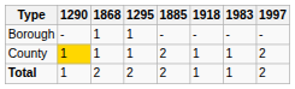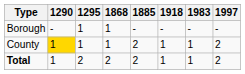 <table class="wikitable">
 <tr>
 <th>Type</th>
 <th>1290</th>
+<th>1295</th>
 <th>1868</th>
-<th>1295</th>
 <th>1885</th>
 <th>1918</th>
 <th>1983</th>
 <th>1997</th>
 </tr>
 <tr>
 <td>Borough</td>
 <td>-</td>
 <td>1</td>
 <td>1</td>
 <td>-</td>
 <td>-</td>
 <td>-</td>
 <td>-</td>
 </tr>
 <tr>
 <td>County</td>
 <td style="background: gold;">1</td>
 <td>1</td>
 <td>1</td>
 <td>2</td>
 <td>1</td>
 <td>1</td>
 <td>2</td>
 </tr>
 <tr>
 <td><strong>Total</strong></td>
 <td>1</td>
 <td>2</td>
 <td>2</td>
 <td>2</td>
 <td>1</td>
 <td>1</td>
 <td>2</td>
 </tr>
 </table>
